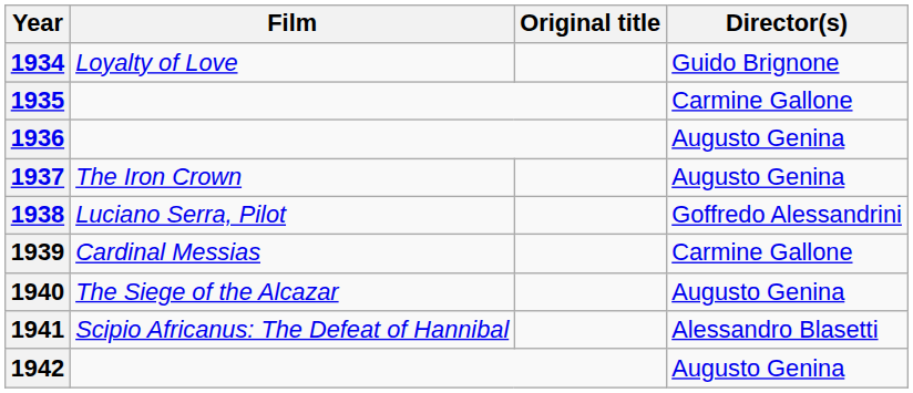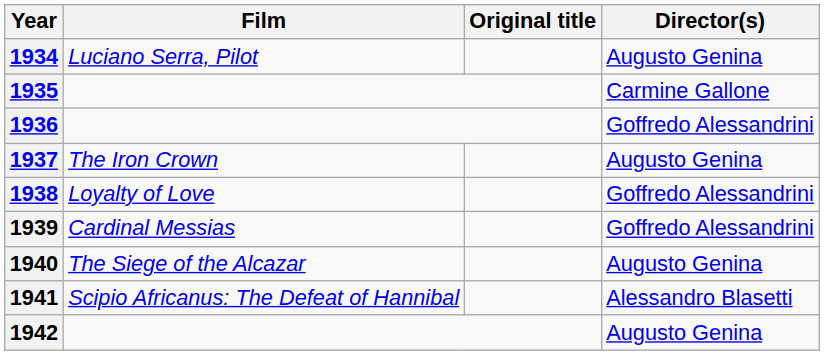 <table class="wikitable">
 <tr>
 <th>Year</th>
 <th>Film</th>
 <th>Original title</th>
 <th>Director(s)</th>
 </tr>
 <tr>
 <th><a href='#'>1934</a></th>
-<td><em><a href='#'>Loyalty of Love</a></em></td>
+<td><em><a href='#'>Luciano Serra, Pilot</a></em></td>
 <td></td>
-<td><a href='#'>Guido Brignone</a></td>
+<td><a href='#'>Augusto Genina</a></td>
 </tr>
 <tr>
 <th><a href='#'>1935</a></th>
 <td colspan="2"></td>
 <td><a href='#'>Carmine Gallone</a></td>
 </tr>
 <tr>
 <th><a href='#'>1936</a></th>
 <td colspan="2"></td>
-<td><a href='#'>Augusto Genina</a></td>
+<td><a href='#'>Goffredo Alessandrini</a></td>
 </tr>
 <tr>
 <th><a href='#'>1937</a></th>
 <td><em><a href='#'>The Iron Crown</a></em></td>
 <td></td>
 <td><a href='#'>Augusto Genina</a></td>
 </tr>
 <tr>
 <th><a href='#'>1938</a></th>
-<td><em><a href='#'>Luciano Serra, Pilot</a></em></td>
+<td><em><a href='#'>Loyalty of Love</a></em></td>
 <td></td>
 <td><a href='#'>Goffredo Alessandrini</a></td>
 </tr>
 <tr>
 <th>1939</th>
 <td><em><a href='#'>Cardinal Messias</a></em></td>
 <td></td>
-<td><a href='#'>Carmine Gallone</a></td>
+<td><a href='#'>Goffredo Alessandrini</a></td>
 </tr>
 <tr>
 <th>1940</th>
 <td><em><a href='#'>The Siege of the Alcazar</a></em></td>
 <td></td>
 <td><a href='#'>Augusto Genina</a></td>
 </tr>
 <tr>
 <th>1941</th>
 <td><em><a href='#'>Scipio Africanus: The Defeat of Hannibal</a></em></td>
 <td></td>
 <td><a href='#'>Alessandro Blasetti</a></td>
 </tr>
 <tr>
 <th>1942</th>
 <td colspan="2"></td>
 <td><a href='#'>Augusto Genina</a></td>
 </tr>
 </table>
